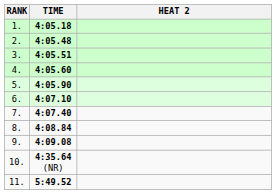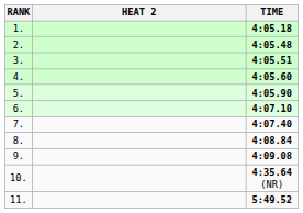 <table class="wikitable" style="border-collapse: collapse; font-size: 90%;">
 <tr>
 <th>RANK</th>
+<th style="width: 22em">HEAT 2</th>
 <th style="width: 5em">TIME</th>
-<th style="width: 22em">HEAT 2</th>
 </tr>
 <tr style="background:#ccffcc;">
 <td align="center">1.</td>
+<td></td>
 <td align="center"><strong>4:05.18</strong></td>
-<td></td>
 </tr>
 <tr style="background:#ccffcc;">
 <td align="center">2.</td>
+<td></td>
 <td align="center"><strong>4:05.48</strong></td>
-<td></td>
 </tr>
 <tr style="background:#ccffcc;">
 <td align="center">3.</td>
+<td></td>
 <td align="center"><strong>4:05.51</strong></td>
-<td></td>
 </tr>
 <tr style="background:#ccffcc;">
 <td align="center">4.</td>
+<td></td>
 <td align="center"><strong>4:05.60</strong></td>
-<td></td>
 </tr>
 <tr style="background:#ddffdd;">
 <td align="center">5.</td>
+<td></td>
 <td align="center"><strong>4:05.90</strong></td>
-<td></td>
 </tr>
 <tr style="background:#ddffdd;">
 <td align="center">6.</td>
+<td></td>
 <td align="center"><strong>4:07.10</strong></td>
-<td></td>
 </tr>
 <tr>
 <td align="center">7.</td>
+<td></td>
 <td align="center"><strong>4:07.40</strong></td>
-<td></td>
 </tr>
 <tr>
 <td align="center">8.</td>
+<td></td>
 <td align="center"><strong>4:08.84</strong></td>
-<td></td>
 </tr>
 <tr>
 <td align="center">9.</td>
+<td></td>
 <td align="center"><strong>4:09.08</strong></td>
-<td></td>
 </tr>
 <tr>
 <td align="center">10.</td>
+<td></td>
 <td align="center"><strong>4:35.64</strong> (NR)</td>
-<td></td>
 </tr>
 <tr>
 <td align="center">11.</td>
+<td></td>
 <td align="center"><strong>5:49.52</strong></td>
-<td></td>
 </tr>
 </table>
